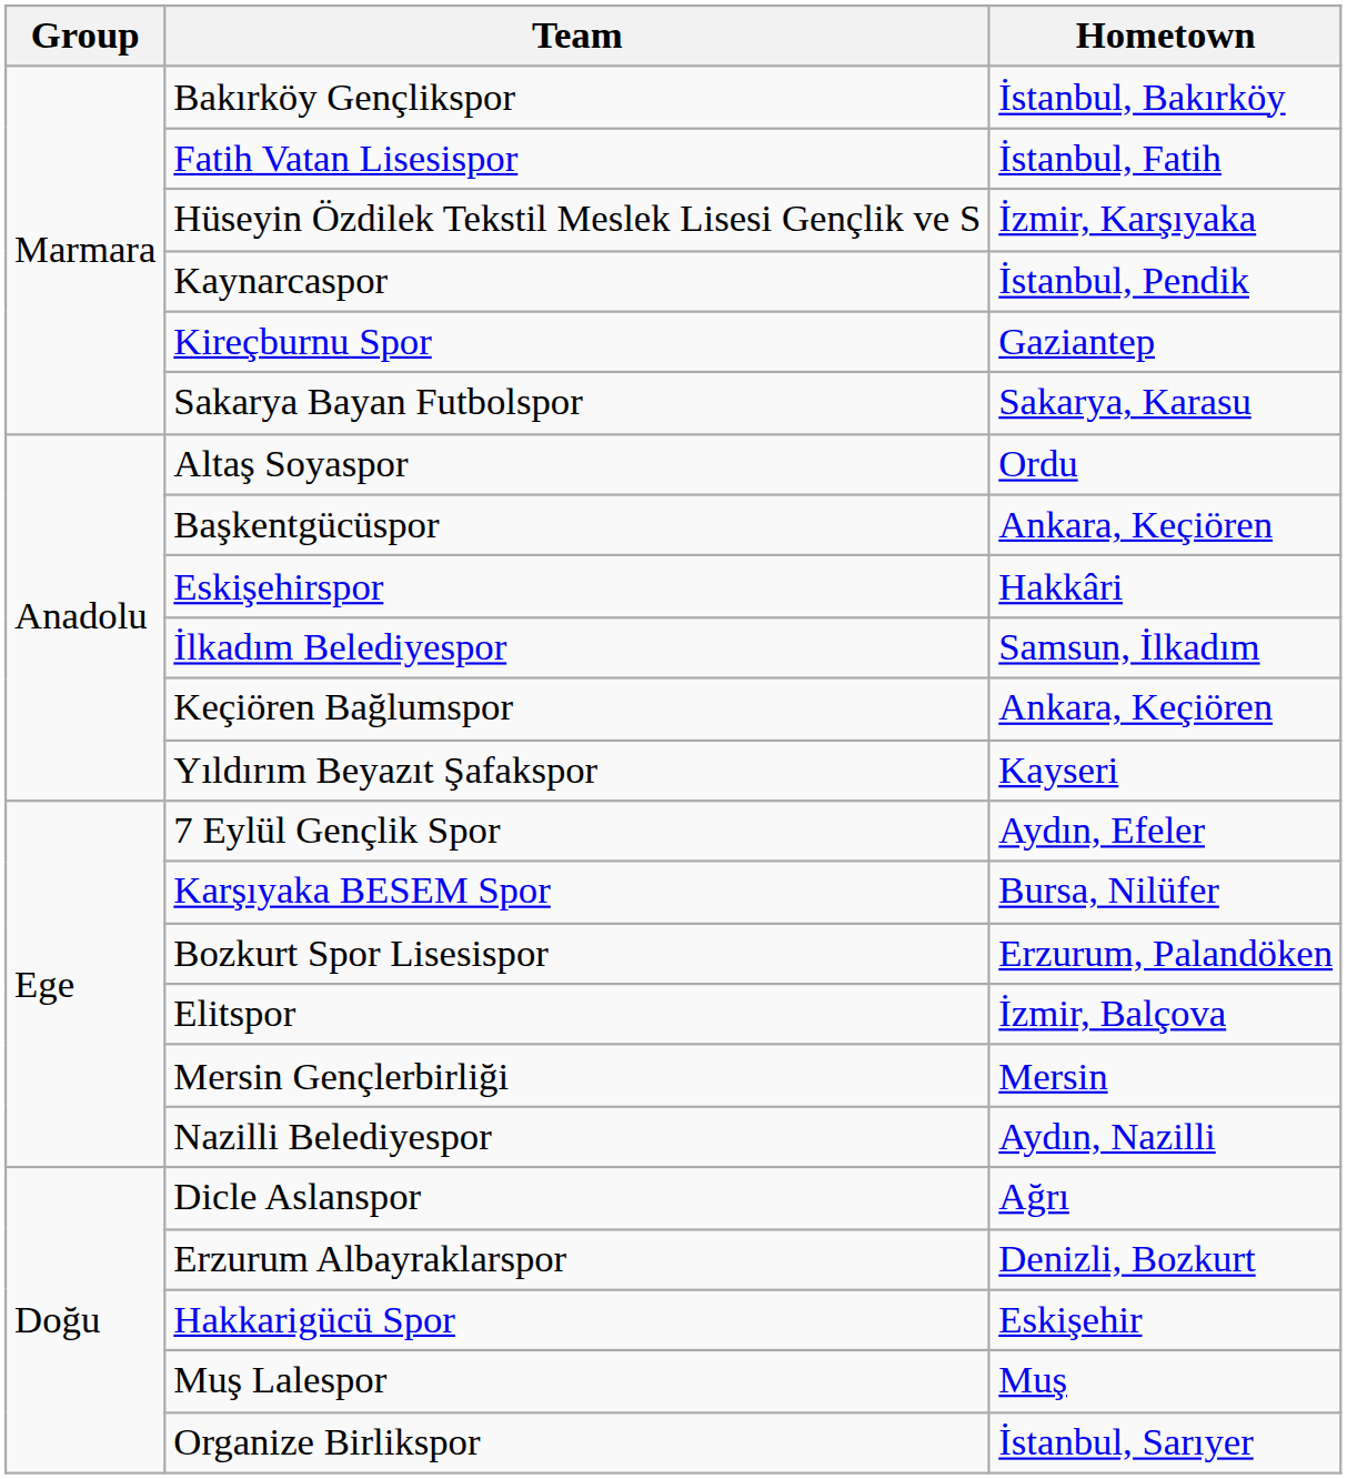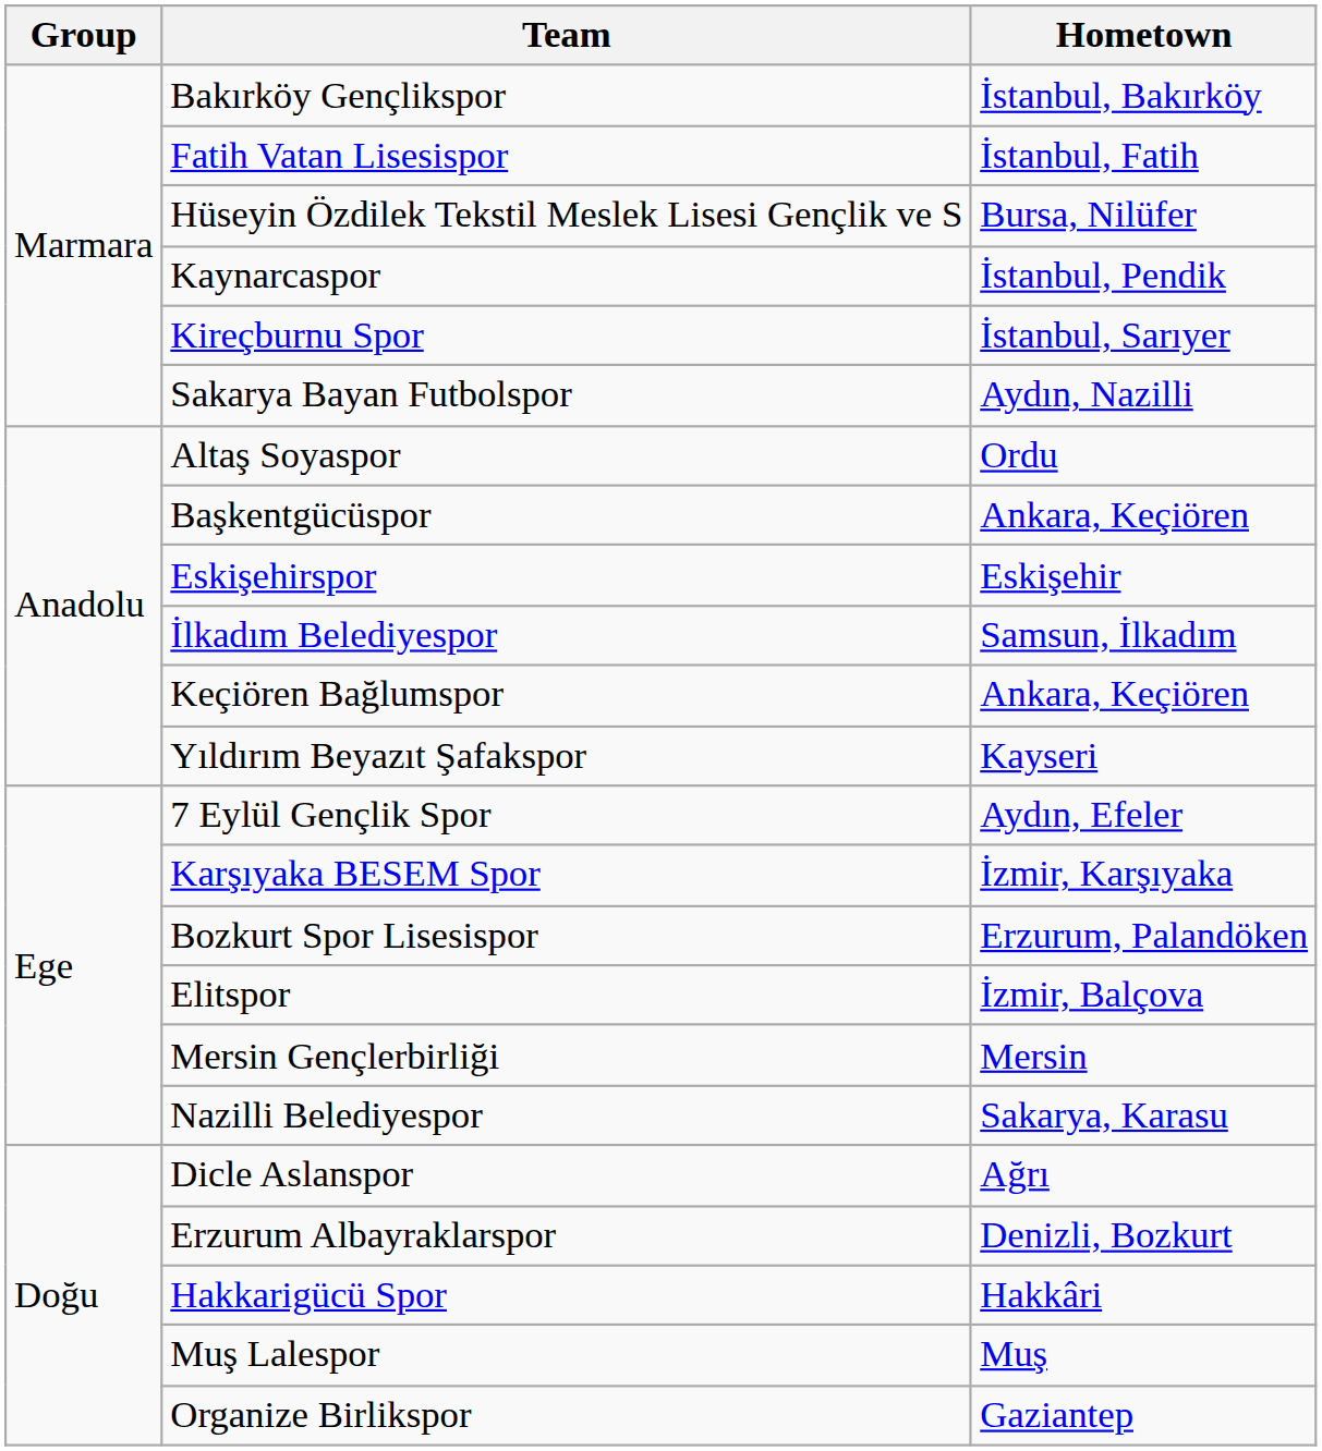 <table class="wikitable sortable">
 <tr>
 <th>Group</th>
 <th>Team</th>
 <th>Hometown</th>
 </tr>
 <tr>
 <td rowspan="6">Marmara</td>
 <td>Bakırköy Gençlikspor</td>
 <td><a href='#'>İstanbul, Bakırköy</a></td>
 </tr>
 <tr>
 <td><a href='#'>Fatih Vatan Lisesispor</a></td>
 <td><a href='#'>İstanbul, Fatih</a></td>
 </tr>
 <tr>
 <td>Hüseyin Özdilek Tekstil Meslek Lisesi Gençlik ve S</td>
-<td><a href='#'>İzmir, Karşıyaka</a></td>
+<td><a href='#'>Bursa, Nilüfer</a></td>
 </tr>
 <tr>
 <td>Kaynarcaspor</td>
 <td><a href='#'>İstanbul, Pendik</a></td>
 </tr>
 <tr>
 <td><a href='#'>Kireçburnu Spor</a></td>
-<td><a href='#'>Gaziantep</a></td>
+<td><a href='#'>İstanbul, Sarıyer</a></td>
 </tr>
 <tr>
 <td>Sakarya Bayan Futbolspor</td>
-<td><a href='#'>Sakarya, Karasu</a></td>
+<td><a href='#'>Aydın, Nazilli</a></td>
 </tr>
 <tr>
 <td rowspan="6">Anadolu</td>
 <td>Altaş Soyaspor</td>
 <td><a href='#'>Ordu</a></td>
 </tr>
 <tr>
 <td>Başkentgücüspor</td>
 <td><a href='#'>Ankara, Keçiören</a></td>
 </tr>
 <tr>
 <td><a href='#'>Eskişehirspor</a></td>
-<td><a href='#'>Hakkâri</a></td>
+<td><a href='#'>Eskişehir</a></td>
 </tr>
 <tr>
 <td><a href='#'>İlkadım Belediyespor</a></td>
 <td><a href='#'>Samsun, İlkadım</a></td>
 </tr>
 <tr>
 <td>Keçiören Bağlumspor</td>
 <td><a href='#'>Ankara, Keçiören</a></td>
 </tr>
 <tr>
 <td>Yıldırım Beyazıt Şafakspor</td>
 <td><a href='#'>Kayseri</a></td>
 </tr>
 <tr>
 <td rowspan="6">Ege</td>
 <td>7 Eylül Gençlik Spor</td>
 <td><a href='#'>Aydın, Efeler</a></td>
 </tr>
 <tr>
 <td><a href='#'>Karşıyaka BESEM Spor</a></td>
-<td><a href='#'>Bursa, Nilüfer</a></td>
+<td><a href='#'>İzmir, Karşıyaka</a></td>
 </tr>
 <tr>
 <td>Bozkurt Spor Lisesispor</td>
 <td><a href='#'>Erzurum, Palandöken</a></td>
 </tr>
 <tr>
 <td>Elitspor</td>
 <td><a href='#'>İzmir, Balçova</a></td>
 </tr>
 <tr>
 <td>Mersin Gençlerbirliği</td>
 <td><a href='#'>Mersin</a></td>
 </tr>
 <tr>
 <td>Nazilli Belediyespor</td>
-<td><a href='#'>Aydın, Nazilli</a></td>
+<td><a href='#'>Sakarya, Karasu</a></td>
 </tr>
 <tr>
 <td rowspan="5">Doğu</td>
 <td>Dicle Aslanspor</td>
 <td><a href='#'>Ağrı</a></td>
 </tr>
 <tr>
 <td>Erzurum Albayraklarspor</td>
 <td><a href='#'>Denizli, Bozkurt</a></td>
 </tr>
 <tr>
 <td><a href='#'>Hakkarigücü Spor</a></td>
-<td><a href='#'>Eskişehir</a></td>
+<td><a href='#'>Hakkâri</a></td>
 </tr>
 <tr>
 <td>Muş Lalespor</td>
 <td><a href='#'>Muş</a></td>
 </tr>
 <tr>
 <td>Organize Birlikspor</td>
-<td><a href='#'>İstanbul, Sarıyer</a></td>
+<td><a href='#'>Gaziantep</a></td>
 </tr>
 </table>
